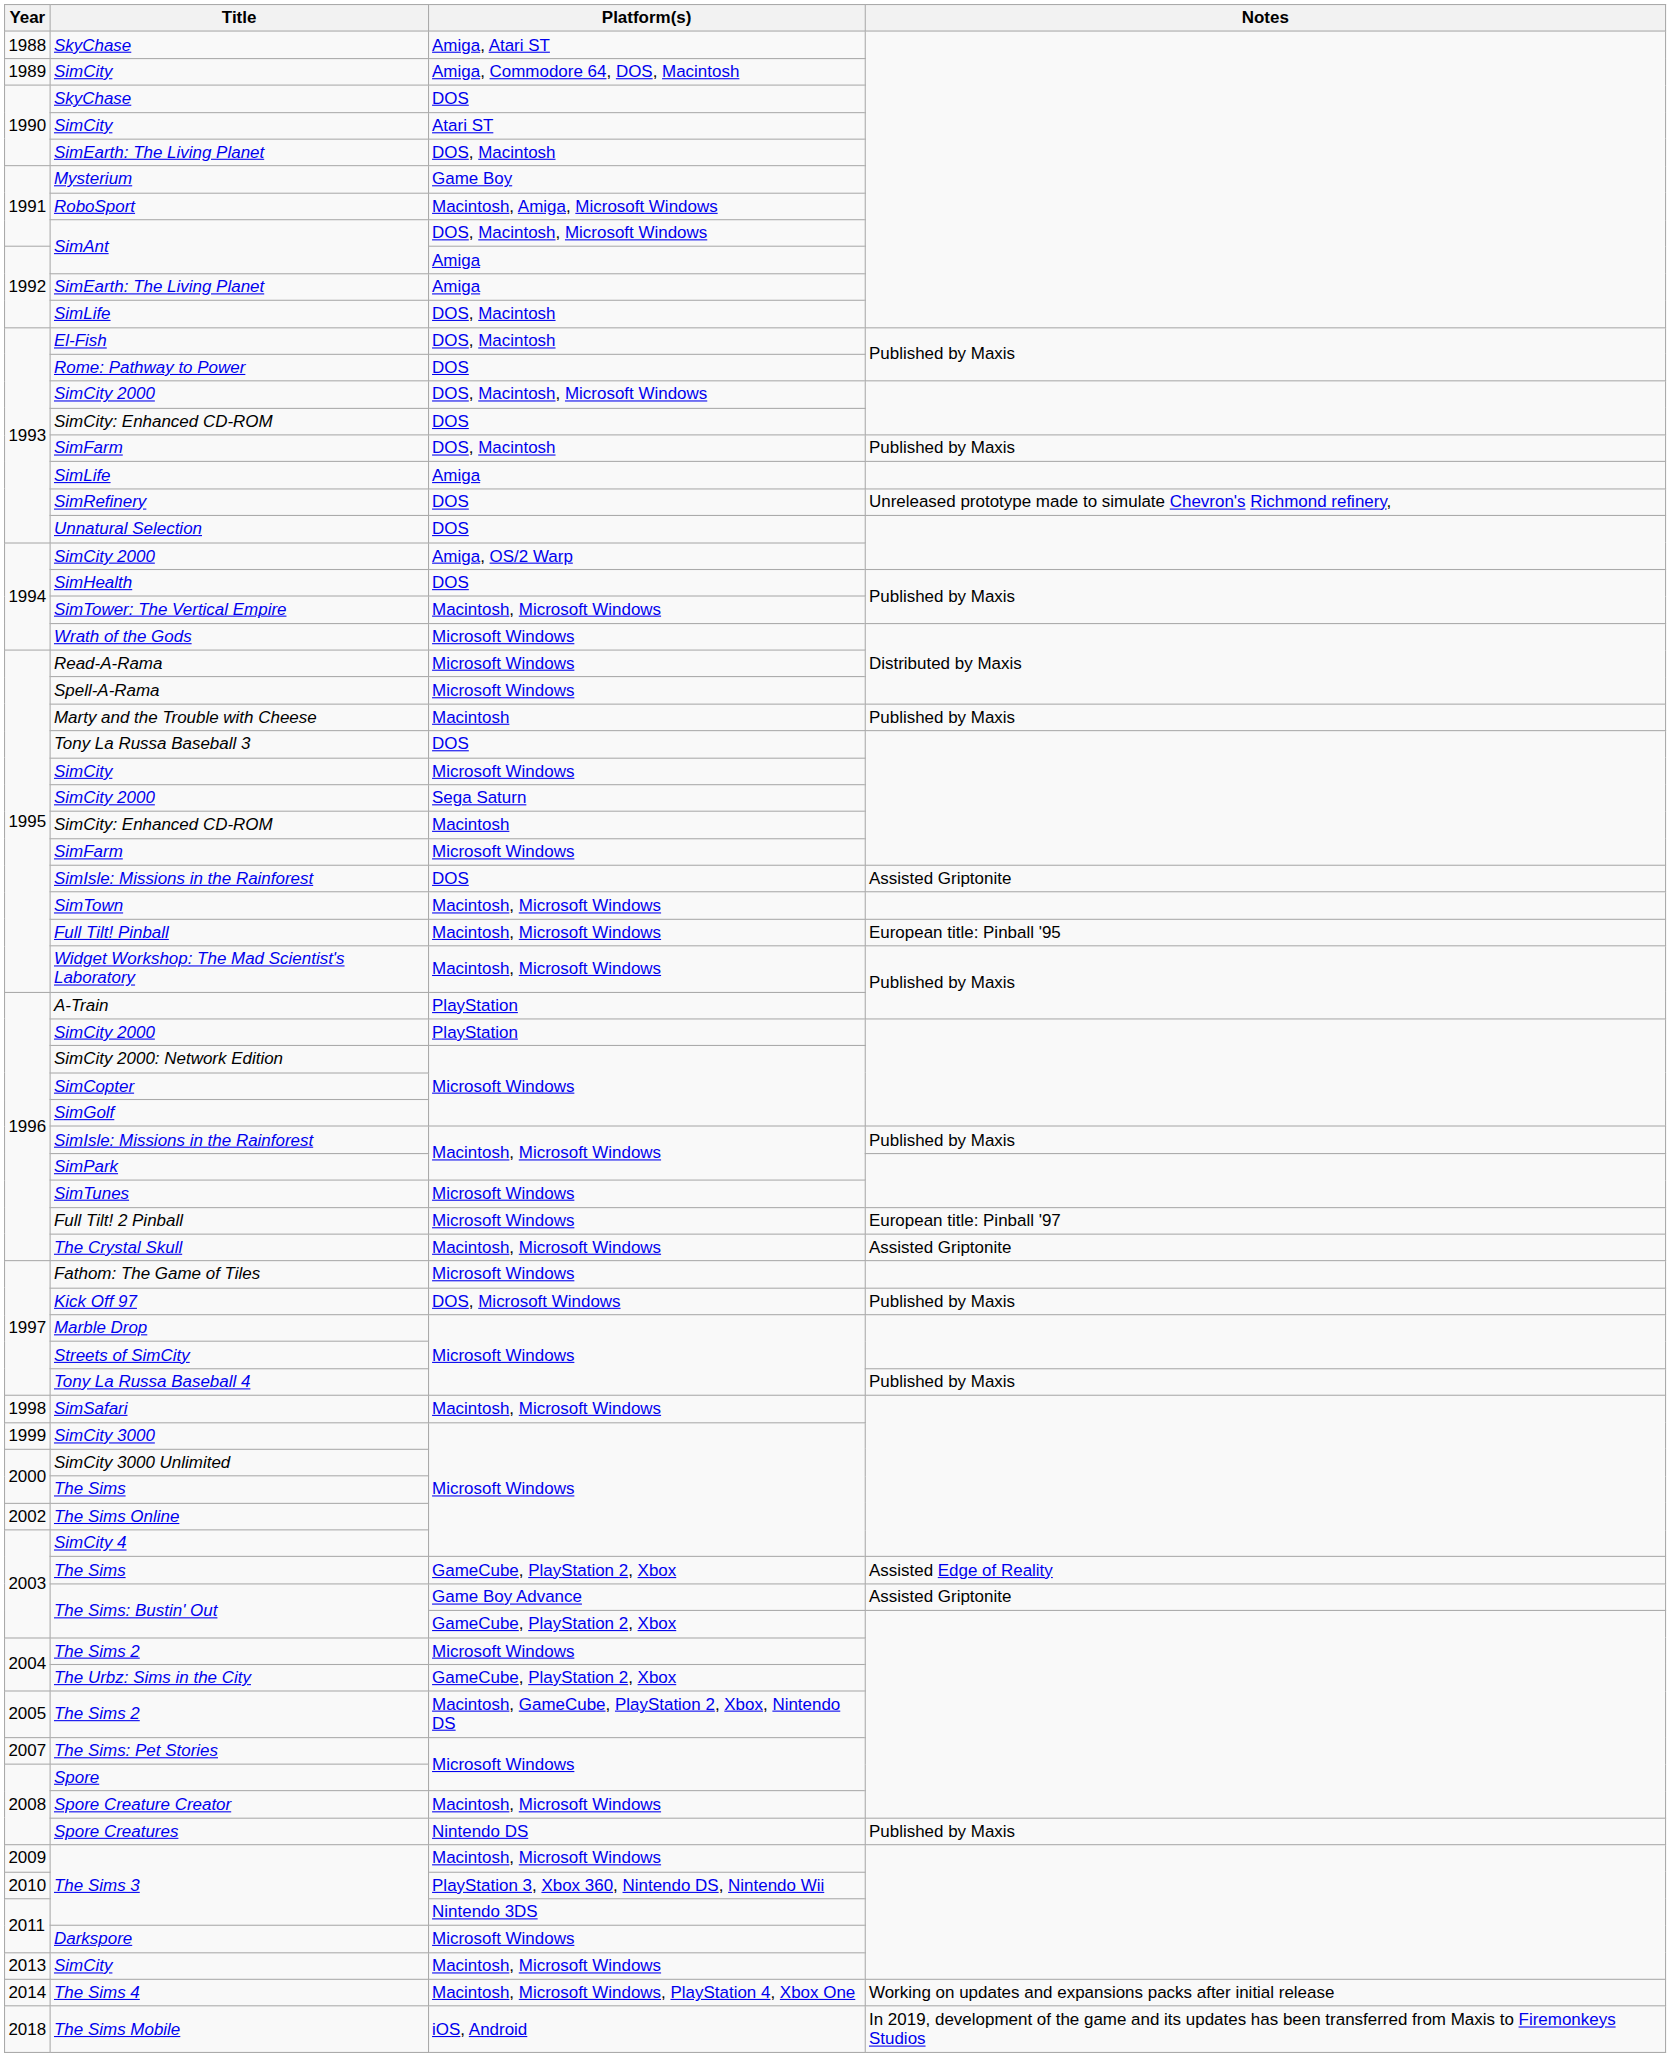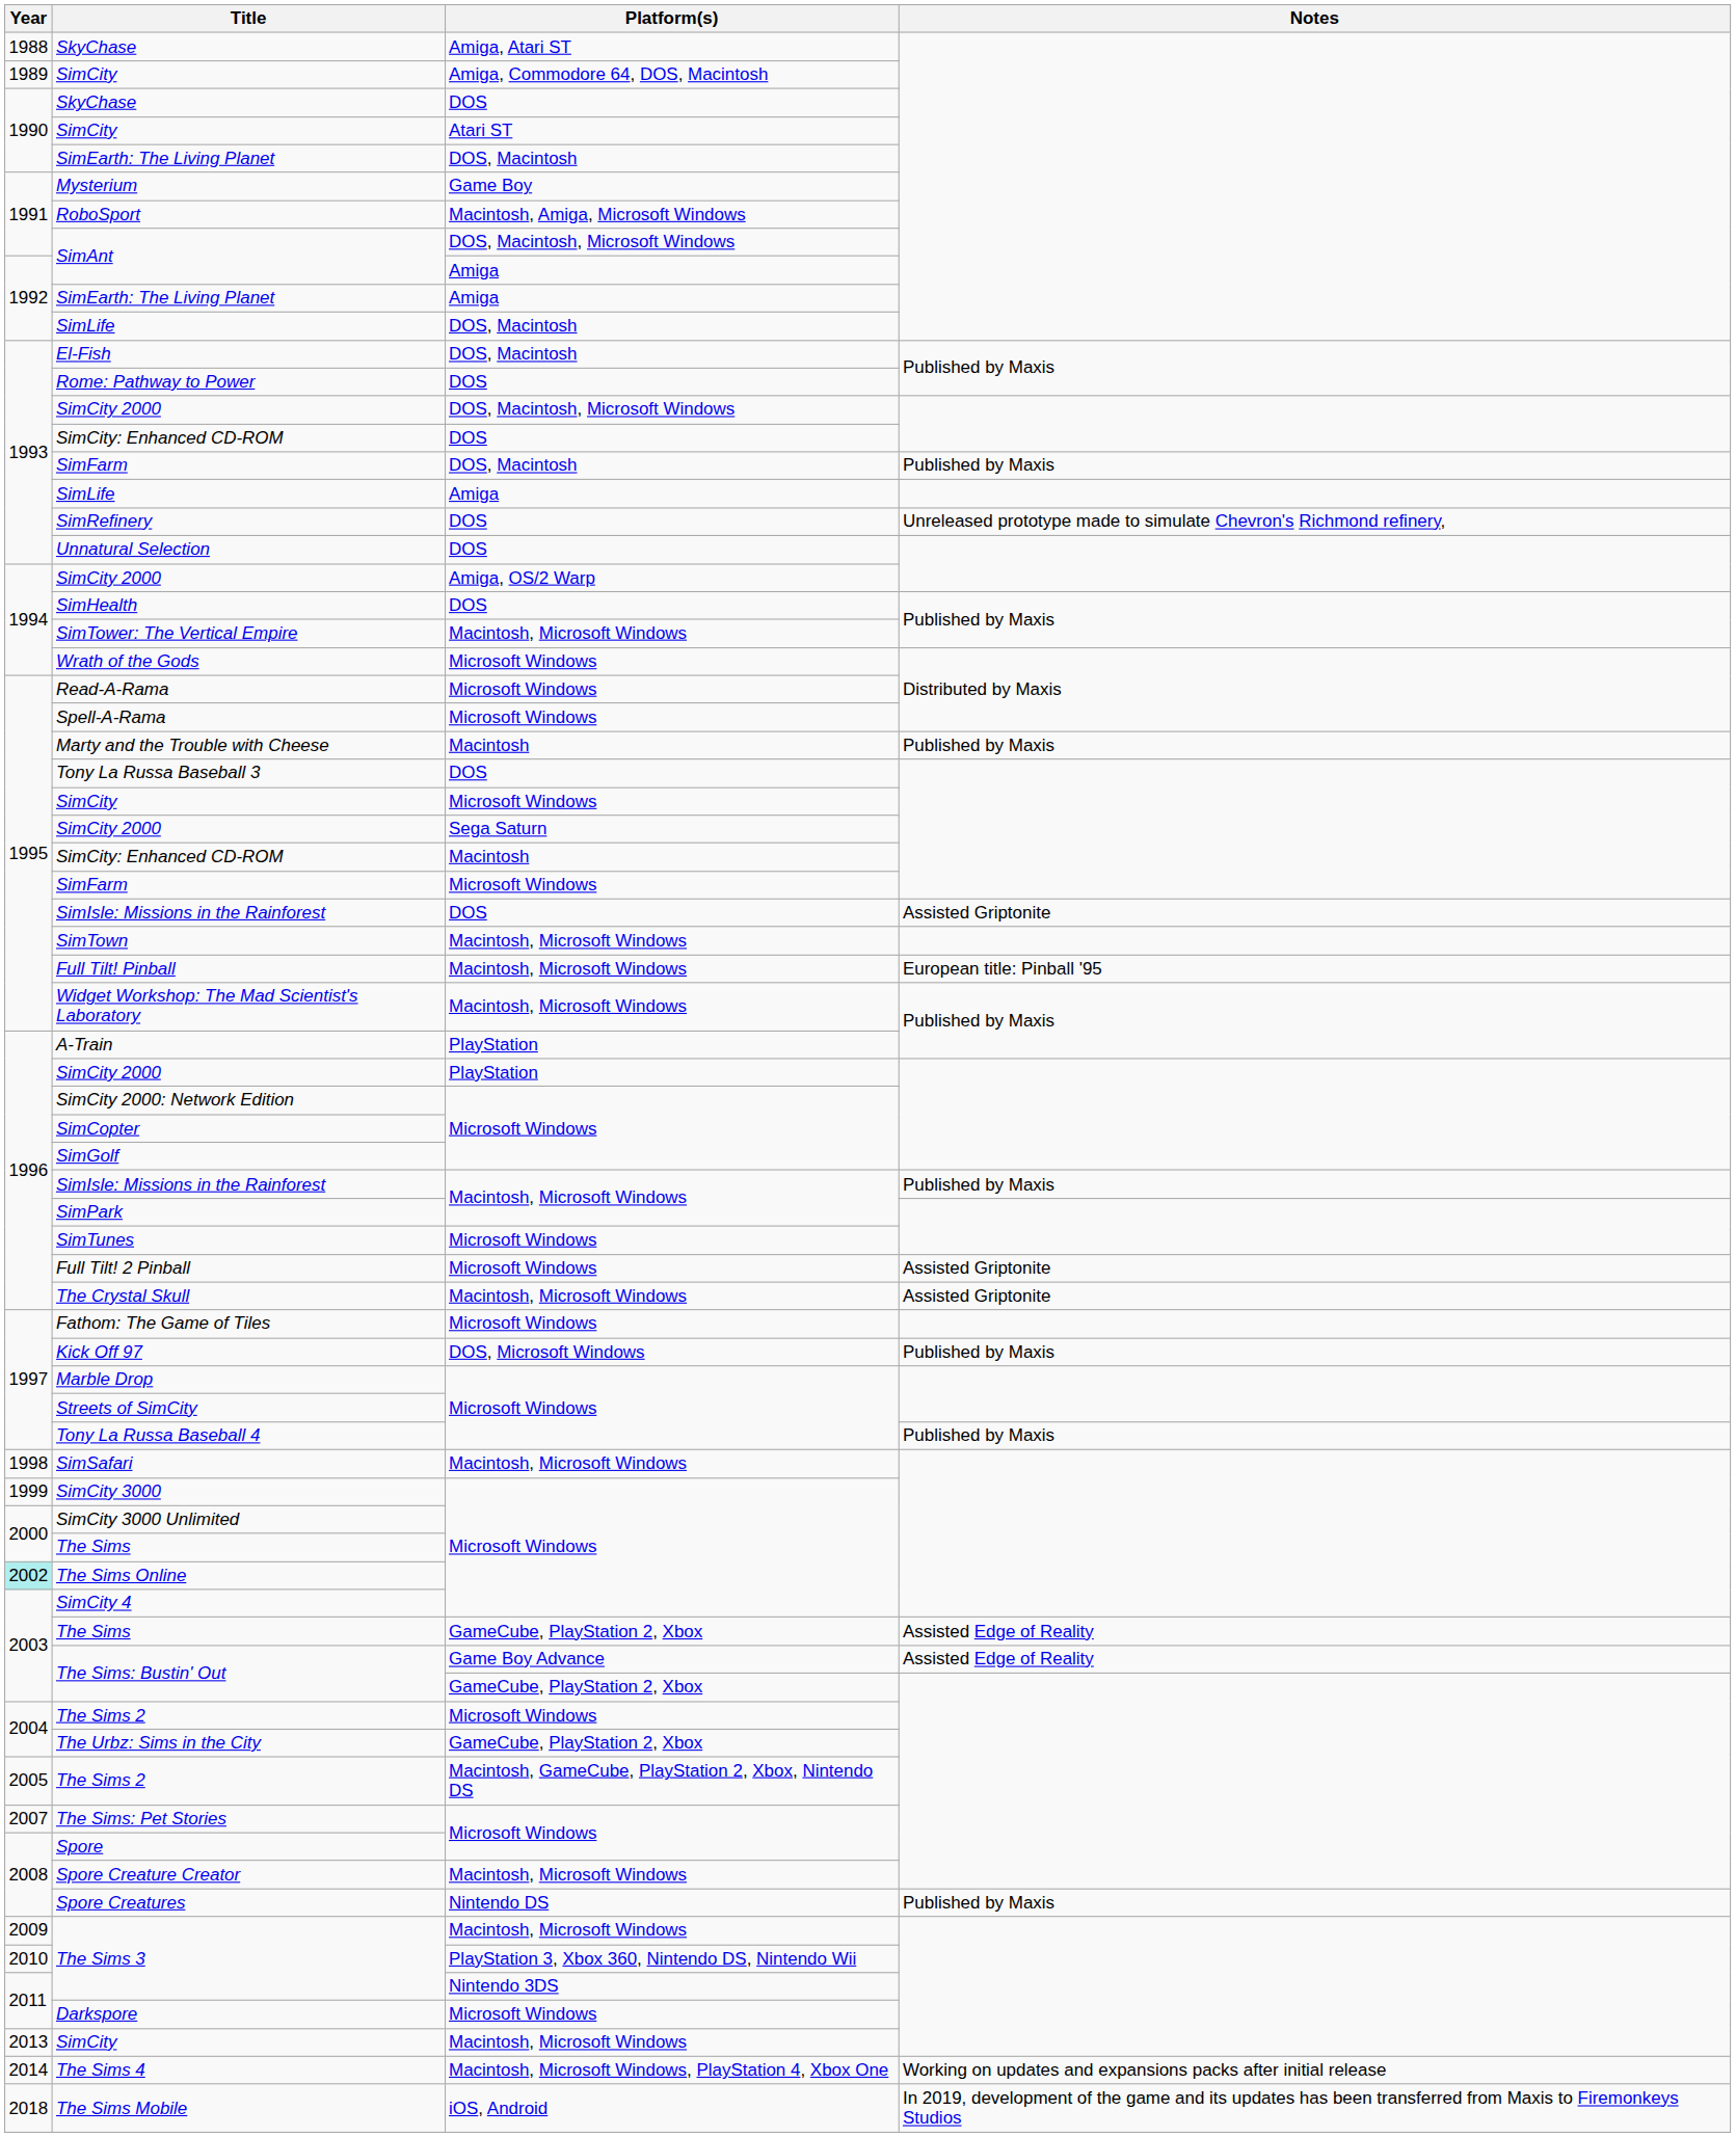 <table class="wikitable sortable">
 <tr>
 <th>Year</th>
 <th>Title</th>
 <th>Platform(s)</th>
 <th>Notes</th>
 </tr>
 <tr>
 <td>1988</td>
 <td><em><a href='#'>SkyChase</a></em></td>
 <td><a href='#'>Amiga</a>, <a href='#'>Atari ST</a></td>
 <td rowspan="11"></td>
 </tr>
 <tr>
 <td>1989</td>
 <td><em><a href='#'>SimCity</a></em></td>
 <td><a href='#'>Amiga</a>, <a href='#'>Commodore 64</a>, <a href='#'>DOS</a>, <a href='#'>Macintosh</a></td>
 </tr>
 <tr>
 <td rowspan="3">1990</td>
 <td><em><a href='#'>SkyChase</a></em></td>
 <td><a href='#'>DOS</a></td>
 </tr>
 <tr>
 <td><em><a href='#'>SimCity</a></em></td>
 <td><a href='#'>Atari ST</a></td>
 </tr>
 <tr>
 <td><em><a href='#'>SimEarth: The Living Planet</a></em></td>
 <td><a href='#'>DOS</a>, <a href='#'>Macintosh</a></td>
 </tr>
 <tr>
 <td rowspan="3">1991</td>
 <td><em><a href='#'>Mysterium</a></em></td>
 <td><a href='#'>Game Boy</a></td>
 </tr>
 <tr>
 <td><em><a href='#'>RoboSport</a></em></td>
 <td><a href='#'>Macintosh</a>, <a href='#'>Amiga</a>, <a href='#'>Microsoft Windows</a></td>
 </tr>
 <tr>
 <td rowspan="2"><em><a href='#'>SimAnt</a></em></td>
 <td><a href='#'>DOS</a>, <a href='#'>Macintosh</a>, <a href='#'>Microsoft Windows</a></td>
 </tr>
 <tr>
 <td rowspan="3">1992</td>
 <td><a href='#'>Amiga</a></td>
 </tr>
 <tr>
 <td><em><a href='#'>SimEarth: The Living Planet</a></em></td>
 <td><a href='#'>Amiga</a></td>
 </tr>
 <tr>
 <td><em><a href='#'>SimLife</a></em></td>
 <td><a href='#'>DOS</a>, <a href='#'>Macintosh</a></td>
 </tr>
 <tr>
 <td rowspan="8">1993</td>
 <td><em><a href='#'>El-Fish</a></em></td>
 <td><a href='#'>DOS</a>, <a href='#'>Macintosh</a></td>
 <td rowspan="2">Published by Maxis</td>
 </tr>
 <tr>
 <td><em><a href='#'>Rome: Pathway to Power</a></em></td>
 <td><a href='#'>DOS</a></td>
 </tr>
 <tr>
 <td><em><a href='#'>SimCity 2000</a></em></td>
 <td><a href='#'>DOS</a>, <a href='#'>Macintosh</a>, <a href='#'>Microsoft Windows</a></td>
 <td rowspan="2"></td>
 </tr>
 <tr>
 <td><em>SimCity: Enhanced CD-ROM</em></td>
 <td><a href='#'>DOS</a></td>
 </tr>
 <tr>
 <td><em><a href='#'>SimFarm</a></em></td>
 <td><a href='#'>DOS</a>, <a href='#'>Macintosh</a></td>
 <td>Published by Maxis</td>
 </tr>
 <tr>
 <td><em><a href='#'>SimLife</a></em></td>
 <td><a href='#'>Amiga</a></td>
 <td></td>
 </tr>
 <tr>
 <td><em><a href='#'>SimRefinery</a></em></td>
 <td><a href='#'>DOS</a></td>
 <td>Unreleased prototype made to simulate <a href='#'>Chevron's</a> <a href='#'>Richmond refinery</a>,</td>
 </tr>
 <tr>
 <td><em><a href='#'>Unnatural Selection</a></em></td>
 <td><a href='#'>DOS</a></td>
 <td rowspan="2"></td>
 </tr>
 <tr>
 <td rowspan="4">1994</td>
 <td><em><a href='#'>SimCity 2000</a></em></td>
 <td><a href='#'>Amiga</a>, <a href='#'>OS/2 Warp</a></td>
 </tr>
 <tr>
 <td><em><a href='#'>SimHealth</a></em></td>
 <td><a href='#'>DOS</a></td>
 <td rowspan="2">Published by Maxis</td>
 </tr>
 <tr>
 <td><em><a href='#'>SimTower: The Vertical Empire</a></em></td>
 <td><a href='#'>Macintosh</a>, <a href='#'>Microsoft Windows</a></td>
 </tr>
 <tr>
 <td><em><a href='#'>Wrath of the Gods</a></em></td>
 <td><a href='#'>Microsoft Windows</a></td>
 <td rowspan="3">Distributed by Maxis</td>
 </tr>
 <tr>
 <td rowspan="12">1995</td>
 <td><em>Read-A-Rama</em></td>
 <td><a href='#'>Microsoft Windows</a></td>
 </tr>
 <tr>
 <td><em>Spell-A-Rama</em></td>
 <td><a href='#'>Microsoft Windows</a></td>
 </tr>
 <tr>
 <td><em>Marty and the Trouble with Cheese</em></td>
 <td><a href='#'>Macintosh</a></td>
 <td>Published by Maxis</td>
 </tr>
 <tr>
 <td><em>Tony La Russa Baseball 3</em></td>
 <td><a href='#'>DOS</a></td>
 <td rowspan="5"></td>
 </tr>
 <tr>
 <td><em><a href='#'>SimCity</a></em></td>
 <td><a href='#'>Microsoft Windows</a></td>
 </tr>
 <tr>
 <td><em><a href='#'>SimCity 2000</a></em></td>
 <td><a href='#'>Sega Saturn</a></td>
 </tr>
 <tr>
 <td><em>SimCity: Enhanced CD-ROM</em></td>
 <td><a href='#'>Macintosh</a></td>
 </tr>
 <tr>
 <td><em><a href='#'>SimFarm</a></em></td>
 <td><a href='#'>Microsoft Windows</a></td>
 </tr>
 <tr>
 <td><em><a href='#'>SimIsle: Missions in the Rainforest</a></em></td>
 <td><a href='#'>DOS</a></td>
 <td>Assisted Griptonite</td>
 </tr>
 <tr>
 <td><em><a href='#'>SimTown</a></em></td>
 <td><a href='#'>Macintosh</a>, <a href='#'>Microsoft Windows</a></td>
 <td></td>
 </tr>
 <tr>
 <td><em><a href='#'>Full Tilt! Pinball</a></em></td>
 <td><a href='#'>Macintosh</a>, <a href='#'>Microsoft Windows</a></td>
 <td>European title: Pinball '95</td>
 </tr>
 <tr>
 <td><em><a href='#'>Widget Workshop: The Mad Scientist's Laboratory</a></em></td>
 <td><a href='#'>Macintosh</a>, <a href='#'>Microsoft Windows</a></td>
 <td rowspan="2">Published by Maxis</td>
 </tr>
 <tr>
 <td rowspan="10">1996</td>
 <td><em>A-Train</em></td>
 <td><a href='#'>PlayStation</a></td>
 </tr>
 <tr>
 <td><em><a href='#'>SimCity 2000</a></em></td>
 <td><a href='#'>PlayStation</a></td>
 </tr>
 <tr>
 <td><em>SimCity 2000: Network Edition</em></td>
 <td rowspan="3"><a href='#'>Microsoft Windows</a></td>
 </tr>
 <tr>
 <td><em><a href='#'>SimCopter</a></em></td>
 </tr>
 <tr>
 <td><em><a href='#'>SimGolf</a></em></td>
 </tr>
 <tr>
 <td><em><a href='#'>SimIsle: Missions in the Rainforest</a></em></td>
 <td rowspan="2"><a href='#'>Macintosh</a>, <a href='#'>Microsoft Windows</a></td>
 <td>Published by Maxis</td>
 </tr>
 <tr>
 <td><em><a href='#'>SimPark</a></em></td>
 <td rowspan="2"></td>
 </tr>
 <tr>
 <td><em><a href='#'>SimTunes</a></em></td>
 <td><a href='#'>Microsoft Windows</a></td>
 </tr>
 <tr>
 <td><em>Full Tilt! 2 Pinball</em></td>
 <td><a href='#'>Microsoft Windows</a></td>
-<td>European title: Pinball '97</td>
+<td>Assisted Griptonite</td>
 </tr>
 <tr>
 <td><em><a href='#'>The Crystal Skull</a></em></td>
 <td><a href='#'>Macintosh</a>, <a href='#'>Microsoft Windows</a></td>
 <td>Assisted Griptonite</td>
 </tr>
 <tr>
 <td rowspan="5">1997</td>
 <td><em>Fathom: The Game of Tiles</em></td>
 <td><a href='#'>Microsoft Windows</a></td>
 <td></td>
 </tr>
 <tr>
 <td><em><a href='#'>Kick Off 97</a></em></td>
 <td><a href='#'>DOS</a>, <a href='#'>Microsoft Windows</a></td>
 <td>Published by Maxis</td>
 </tr>
 <tr>
 <td><em><a href='#'>Marble Drop</a></em></td>
 <td rowspan="3"><a href='#'>Microsoft Windows</a></td>
 <td rowspan="2"></td>
 </tr>
 <tr>
 <td><em><a href='#'>Streets of SimCity</a></em></td>
 </tr>
 <tr>
 <td><em><a href='#'>Tony La Russa Baseball 4</a></em></td>
 <td>Published by Maxis</td>
 </tr>
 <tr>
 <td>1998</td>
 <td><em><a href='#'>SimSafari</a></em></td>
 <td><a href='#'>Macintosh</a>, <a href='#'>Microsoft Windows</a></td>
 <td rowspan="6"></td>
 </tr>
 <tr>
 <td>1999</td>
 <td><em><a href='#'>SimCity 3000</a></em></td>
 <td rowspan="5"><a href='#'>Microsoft Windows</a></td>
 </tr>
 <tr>
 <td rowspan="2">2000</td>
 <td><em>SimCity 3000 Unlimited</em></td>
 </tr>
 <tr>
 <td><em><a href='#'>The Sims</a></em></td>
 </tr>
 <tr>
-<td>2002</td>
+<td style="background: paleturquoise;">2002</td>
 <td><em><a href='#'>The Sims Online</a></em></td>
 </tr>
 <tr>
 <td rowspan="4">2003</td>
 <td><em><a href='#'>SimCity 4</a></em></td>
 </tr>
 <tr>
 <td><em><a href='#'>The Sims</a></em></td>
 <td><a href='#'>GameCube</a>, <a href='#'>PlayStation 2</a>, <a href='#'>Xbox</a></td>
 <td>Assisted <a href='#'>Edge of Reality</a></td>
 </tr>
 <tr>
 <td rowspan="2"><em><a href='#'>The Sims: Bustin' Out</a></em></td>
 <td><a href='#'>Game Boy Advance</a></td>
-<td>Assisted Griptonite</td>
+<td>Assisted <a href='#'>Edge of Reality</a></td>
 </tr>
 <tr>
 <td><a href='#'>GameCube</a>, <a href='#'>PlayStation 2</a>, <a href='#'>Xbox</a></td>
 <td rowspan="7"></td>
 </tr>
 <tr>
 <td rowspan="2">2004</td>
 <td><em><a href='#'>The Sims 2</a></em></td>
 <td><a href='#'>Microsoft Windows</a></td>
 </tr>
 <tr>
 <td><em><a href='#'>The Urbz: Sims in the City</a></em></td>
 <td><a href='#'>GameCube</a>, <a href='#'>PlayStation 2</a>, <a href='#'>Xbox</a></td>
 </tr>
 <tr>
 <td>2005</td>
 <td><em><a href='#'>The Sims 2</a></em></td>
 <td><a href='#'>Macintosh</a>, <a href='#'>GameCube</a>, <a href='#'>PlayStation 2</a>, <a href='#'>Xbox</a>, <a href='#'>Nintendo DS</a></td>
 </tr>
 <tr>
 <td>2007</td>
 <td><em><a href='#'>The Sims: Pet Stories</a></em></td>
 <td rowspan="2"><a href='#'>Microsoft Windows</a></td>
 </tr>
 <tr>
 <td rowspan="3">2008</td>
 <td><em><a href='#'>Spore</a></em></td>
 </tr>
 <tr>
 <td><em><a href='#'>Spore Creature Creator</a></em></td>
 <td><a href='#'>Macintosh</a>, <a href='#'>Microsoft Windows</a></td>
 </tr>
 <tr>
 <td><em><a href='#'>Spore Creatures</a></em></td>
 <td><a href='#'>Nintendo DS</a></td>
 <td>Published by Maxis</td>
 </tr>
 <tr>
 <td rowspan="1">2009</td>
 <td rowspan="3"><em><a href='#'>The Sims 3</a></em></td>
 <td><a href='#'>Macintosh</a>, <a href='#'>Microsoft Windows</a></td>
 <td rowspan="5"></td>
 </tr>
 <tr>
 <td rowspan="1">2010</td>
 <td><a href='#'>PlayStation 3</a>, <a href='#'>Xbox 360</a>, <a href='#'>Nintendo DS</a>, <a href='#'>Nintendo Wii</a></td>
 </tr>
 <tr>
 <td rowspan="2">2011</td>
 <td><a href='#'>Nintendo 3DS</a></td>
 </tr>
 <tr>
 <td><em><a href='#'>Darkspore</a></em></td>
 <td><a href='#'>Microsoft Windows</a></td>
 </tr>
 <tr>
 <td>2013</td>
 <td><em><a href='#'>SimCity</a></em></td>
 <td><a href='#'>Macintosh</a>, <a href='#'>Microsoft Windows</a></td>
 </tr>
 <tr>
 <td>2014</td>
 <td><em><a href='#'>The Sims 4</a></em></td>
 <td><a href='#'>Macintosh</a>, <a href='#'>Microsoft Windows</a>, <a href='#'>PlayStation 4</a>, <a href='#'>Xbox One</a></td>
 <td>Working on updates and expansions packs after initial release</td>
 </tr>
 <tr>
 <td>2018</td>
 <td><em><a href='#'>The Sims Mobile</a></em></td>
 <td><a href='#'>iOS</a>, <a href='#'>Android</a></td>
 <td>In 2019, development of the game and its updates has been transferred from Maxis to <a href='#'>Firemonkeys Studios</a></td>
 </tr>
 </table>
